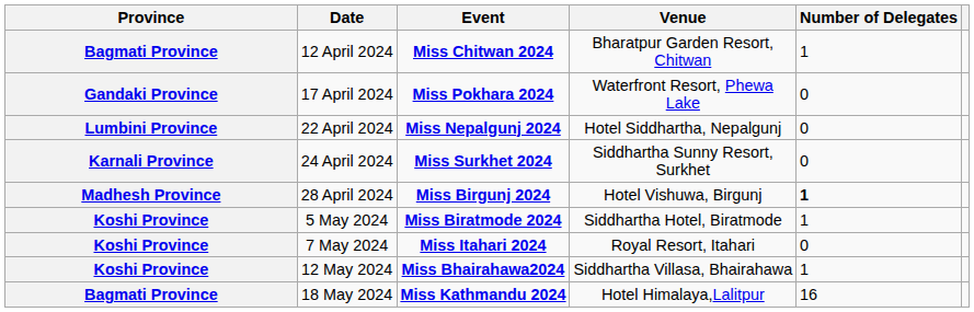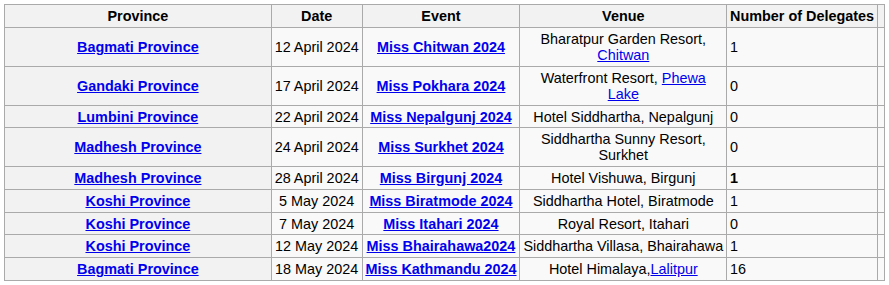 <table class="wikitable" style="font-size: 90%";>
 <tr>
 <th width=260>Province</th>
 <th>Date</th>
 <th>Event</th>
 <th width=200px>Venue</th>
 <th>Number of Delegates</th>
 <th></th>
 </tr>
 <tr>
 <th> <a href='#'>Bagmati Province</a></th>
 <td align=center>12 April 2024</td>
 <td align=center><strong><a href='#'>Miss Chitwan 2024</a></strong></td>
 <td align=center>Bharatpur Garden Resort, <a href='#'>Chitwan</a></td>
 <td>1</td>
 <td align=center></td>
 </tr>
 <tr>
 <th> <a href='#'>Gandaki Province</a></th>
 <td align=center>17 April 2024</td>
 <td align=center><strong><a href='#'>Miss Pokhara 2024</a></strong></td>
 <td align=center>Waterfront Resort, <a href='#'>Phewa Lake</a></td>
 <td>0</td>
 <td align=center></td>
 </tr>
 <tr>
 <th> <a href='#'>Lumbini Province</a></th>
 <td align=center>22 April 2024</td>
 <td align=center><strong><a href='#'>Miss Nepalgunj 2024</a></strong></td>
 <td align=center>Hotel Siddhartha, Nepalgunj</td>
 <td>0</td>
 <td align=center></td>
 </tr>
 <tr>
-<th> <a href='#'>Karnali Province</a></th>
+<th> <a href='#'>Madhesh Province</a></th>
 <td align=center>24 April 2024</td>
 <td align=center><strong><a href='#'>Miss Surkhet 2024</a></strong></td>
 <td align=center>Siddhartha Sunny Resort, Surkhet</td>
 <td>0</td>
 <td align=center></td>
 </tr>
 <tr>
 <th> <a href='#'>Madhesh Province</a></th>
 <td align=center>28 April 2024</td>
 <td align=center><strong><a href='#'>Miss Birgunj 2024</a></strong></td>
 <td align=center>Hotel Vishuwa, Birgunj</td>
 <td><strong>1</strong></td>
 <td align=center></td>
 </tr>
 <tr>
 <th>  <a href='#'>Koshi Province</a></th>
 <td align=center>5 May 2024</td>
 <td align=center><strong><a href='#'>Miss Biratmode 2024</a></strong></td>
 <td align=center>Siddhartha Hotel, Biratmode</td>
 <td>1</td>
 <td align=center></td>
 </tr>
 <tr>
 <th> <a href='#'>Koshi Province</a></th>
 <td align=center>7 May 2024</td>
 <td align=center><strong><a href='#'>Miss Itahari 2024</a></strong></td>
 <td align=center>Royal Resort, Itahari</td>
 <td>0</td>
 <td align=center></td>
 </tr>
 <tr>
 <th>  <a href='#'>Koshi Province</a></th>
 <td align=center>12 May 2024</td>
 <td align=center><strong><a href='#'>Miss Bhairahawa2024</a></strong></td>
 <td align=center>Siddhartha Villasa, Bhairahawa</td>
 <td>1</td>
 <td align=center></td>
 </tr>
 <tr>
 <th> <a href='#'>Bagmati Province</a></th>
 <td align=center>18 May 2024</td>
 <td align=center><strong><a href='#'>Miss Kathmandu 2024</a></strong></td>
 <td align=center>Hotel Himalaya,<a href='#'>Lalitpur</a></td>
 <td>16</td>
 <td align=center></td>
 </tr>
 <tr>
 </tr>
 </table>
